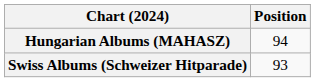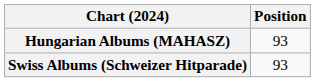 <table class="wikitable sortable plainrowheaders" style="text-align:center">
 <tr>
 <th scope="col">Chart (2024)</th>
 <th scope="col">Position</th>
 </tr>
 <tr>
 <th scope="row">Hungarian Albums (MAHASZ)</th>
-<td>94</td>
+<td>93</td>
 </tr>
 <tr>
 <th scope="row">Swiss Albums (Schweizer Hitparade)</th>
 <td>93</td>
 </tr>
 </table>
